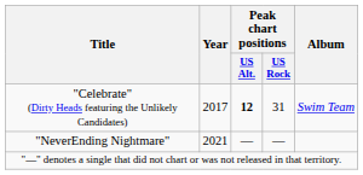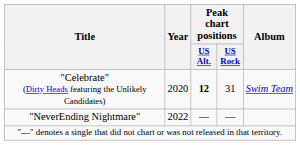 <table class="wikitable plainrowheaders" style="text-align:center;">
 <tr>
 <th scope="col" rowspan="2" style="width:15em;">Title</th>
 <th scope="col" rowspan="2">Year</th>
 <th scope="col" colspan="2">Peak chart positions</th>
 <th scope="col" rowspan="2">Album</th>
 </tr>
 <tr>
 <th scope="col" style="width:2.5em;font-size:85%;"><a href='#'>US<br>Alt.</a><br></th>
 <th scope="col" style="width:2.5em;font-size:85%;"><a href='#'>US<br>Rock</a><br></th>
 </tr>
 <tr>
 <td scope="row">"Celebrate"<br><small>(<a href='#'>Dirty Heads</a> featuring the Unlikely Candidates)</small></td>
-<td>2017</td>
+<td>2020</td>
 <td><strong>12</strong></td>
 <td>31</td>
 <td><em><a href='#'>Swim Team</a></em></td>
 </tr>
 <tr>
 <td scope="row">"NeverEnding Nightmare"<br> </td>
-<td>2021</td>
+<td>2022</td>
 <td>—</td>
 <td>—</td>
 <td></td>
 </tr>
 <tr>
 <td colspan="5" style="font-size:85%">"—" denotes a single that did not chart or was not released in that territory.</td>
 </tr>
 </table>
